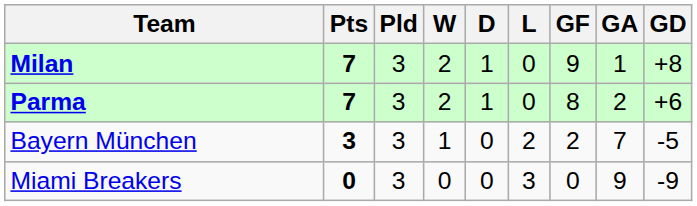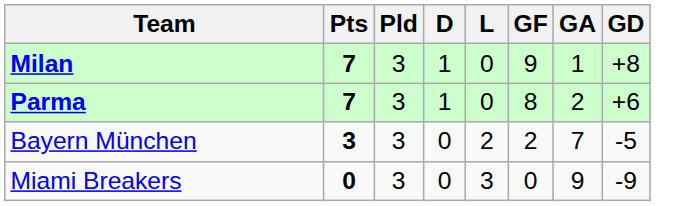 <table class="wikitable" style="text-align:center;">
 <tr>
 <th width=200>Team</th>
 <th width=20>Pts</th>
 <th width=20>Pld</th>
-<th width=20>W</th>
 <th width=20>D</th>
 <th width=20>L</th>
 <th width=20>GF</th>
 <th width=20>GA</th>
 <th width=20>GD</th>
 </tr>
 <tr style="background:#ccffcc">
 <td style="text-align:left"> <strong><a href='#'>Milan</a></strong></td>
 <td><strong>7</strong></td>
 <td>3</td>
-<td>2</td>
 <td>1</td>
 <td>0</td>
 <td>9</td>
 <td>1</td>
 <td>+8</td>
 </tr>
 <tr style="background:#ccffcc">
 <td style="text-align:left"> <strong><a href='#'>Parma</a></strong></td>
 <td><strong>7</strong></td>
 <td>3</td>
-<td>2</td>
 <td>1</td>
 <td>0</td>
 <td>8</td>
 <td>2</td>
 <td>+6</td>
 </tr>
 <tr>
 <td style="text-align:left"> <a href='#'>Bayern München</a></td>
 <td><strong>3</strong></td>
 <td>3</td>
-<td>1</td>
 <td>0</td>
 <td>2</td>
 <td>2</td>
 <td>7</td>
 <td>-5</td>
 </tr>
 <tr>
 <td style="text-align:left"> <a href='#'>Miami Breakers</a></td>
 <td><strong>0</strong></td>
 <td>3</td>
 <td>0</td>
-<td>0</td>
 <td>3</td>
 <td>0</td>
 <td>9</td>
 <td>-9</td>
 </tr>
 </table>
